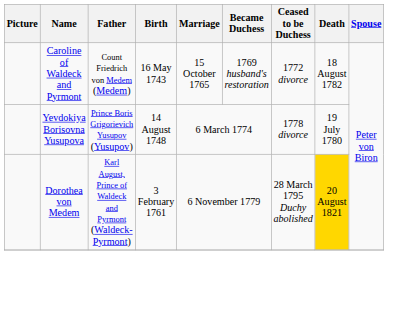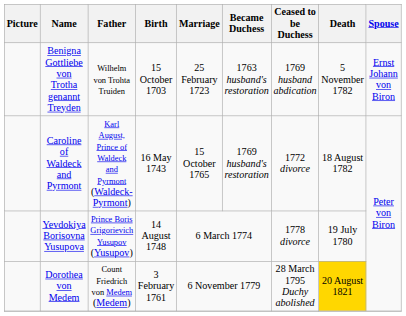 <table width=95% class="wikitable">
 <tr>
 <th width = "8%">Picture</th>
 <th width = "10%">Name</th>
 <th width = "9%">Father</th>
 <th width = "10%">Birth</th>
 <th width = "9%">Marriage</th>
 <th width = "9%">Became Duchess</th>
 <th width = "9%">Ceased to be Duchess</th>
 <th width = "9%">Death</th>
 <th width = "6%"><a href='#'>Spouse</a></th>
 </tr>
 <tr>
 <td align="center"></td>
+<td align="center"><a href='#'>Benigna Gottliebe von Trotha genannt Treyden</a></td>
+<td align="center"><small>Wilhelm von Trohta Truiden</small></td>
+<td align="center">15 October 1703</td>
+<td align="center">25 February 1723</td>
+<td align="center">1763<br><em>husband's restoration</em></td>
+<td align="center">1769<br><em>husband abdication</em></td>
+<td align="center">5 November 1782</td>
+<td align="center"><a href='#'>Ernst Johann von Biron</a></td>
+</tr>
+<tr>
+<td align="center"></td>
 <td align="center"><a href='#'>Caroline of Waldeck and Pyrmont</a></td>
-<td align="center"><small>Count Friedrich von <a href='#'>Medem</a></small><br>(<a href='#'>Medem</a>)</td>
+<td align="center"><small><a href='#'>Karl August, Prince of Waldeck and Pyrmont</a></small><br>(<a href='#'>Waldeck-Pyrmont</a>)</td>
 <td align="center">16 May 1743</td>
 <td align="center">15 October 1765</td>
 <td align="center">1769<br><em>husband's restoration</em></td>
 <td align="center">1772<br><em>divorce</em></td>
 <td align="center">18 August 1782</td>
 <td align="center" rowspan="3"><a href='#'>Peter von Biron</a></td>
 </tr>
 <tr>
 <td align="center"></td>
 <td align="center"><a href='#'>Yevdokiya Borisovna Yusupova</a></td>
 <td align="center"><small><a href='#'>Prince Boris Grigorievich Yusupov</a></small><br>(<a href='#'>Yusupov</a>)</td>
 <td align="center">14 August 1748</td>
 <td align="center" colspan="2">6 March 1774</td>
 <td align="center">1778<br><em>divorce</em></td>
 <td align="center">19 July 1780</td>
 </tr>
 <tr>
 <td align="center"></td>
 <td align="center"><a href='#'>Dorothea von Medem</a></td>
-<td align="center"><small><a href='#'>Karl August, Prince of Waldeck and Pyrmont</a></small><br>(<a href='#'>Waldeck-Pyrmont</a>)</td>
+<td align="center"><small>Count Friedrich von <a href='#'>Medem</a></small><br>(<a href='#'>Medem</a>)</td>
 <td align="center">3 February 1761</td>
 <td align="center" colspan="2">6 November 1779</td>
 <td align="center">28 March 1795<br><em>Duchy abolished</em></td>
 <td align="center" style="background: gold;">20 August 1821</td>
 </tr>
 <tr>
 </tr>
 </table>
